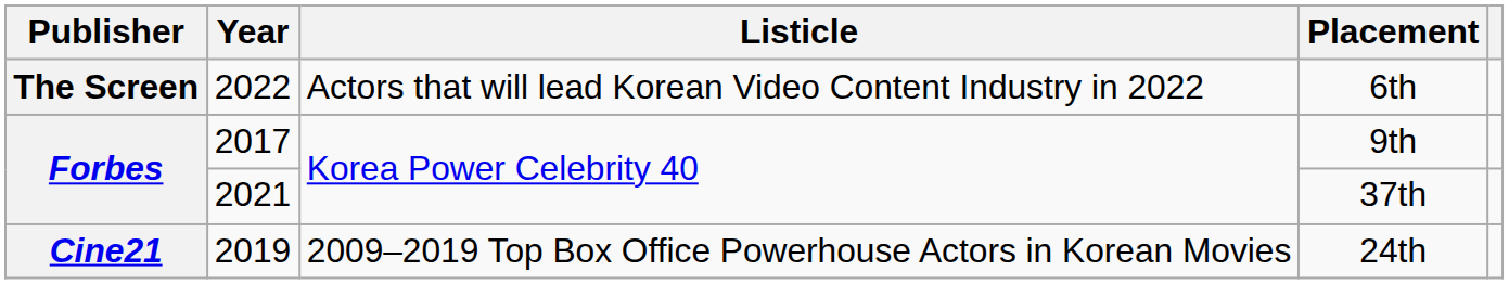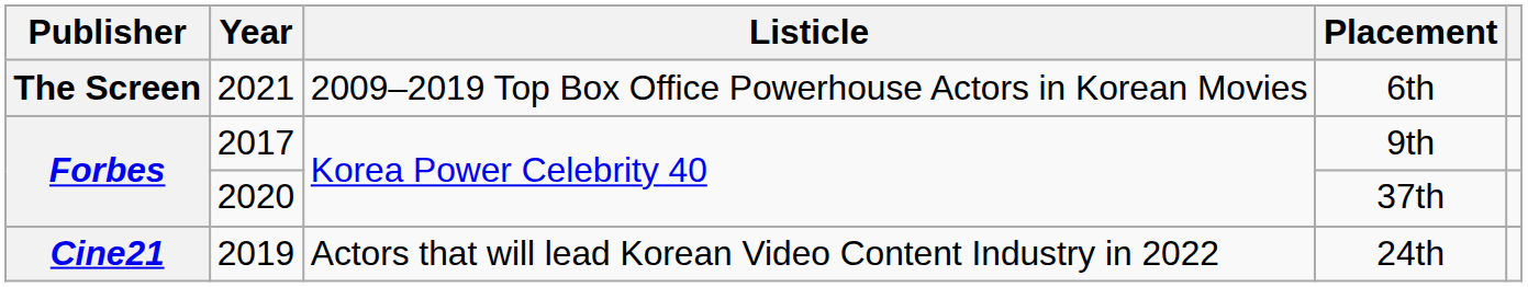 <table class="wikitable plainrowheaders sortable">
 <tr>
 <th scope="col">Publisher</th>
 <th scope="col">Year</th>
 <th scope="col">Listicle</th>
 <th scope="col">Placement</th>
 <th scope="col" class="unsortable"></th>
 </tr>
 <tr>
 <th scope="row">The Screen</th>
-<td>2022</td>
-<td style="text-align:left">Actors that will lead Korean Video Content Industry in 2022</td>
+<td>2021</td>
+<td>2009–2019 Top Box Office Powerhouse Actors in Korean Movies</td>
 <td style="text-align:center">6th</td>
 <td style="text-align:center"></td>
 </tr>
 <tr>
 <th scope="row" rowspan="2"><em><a href='#'>Forbes</a></em></th>
 <td>2017</td>
 <td rowspan="2"><a href='#'>Korea Power Celebrity 40</a></td>
 <td style="text-align:center">9th</td>
 <td style="text-align:center"></td>
 </tr>
 <tr>
-<td>2021</td>
+<td>2020</td>
 <td style="text-align:center">37th</td>
 <td style="text-align:center"></td>
 </tr>
 <tr>
 <th scope="row"><em><a href='#'>Cine21</a></em></th>
 <td>2019</td>
-<td>2009–2019 Top Box Office Powerhouse Actors in Korean Movies</td>
+<td style="text-align:left">Actors that will lead Korean Video Content Industry in 2022</td>
 <td style="text-align:center">24th</td>
 <td style="text-align:center"></td>
 </tr>
 </table>
